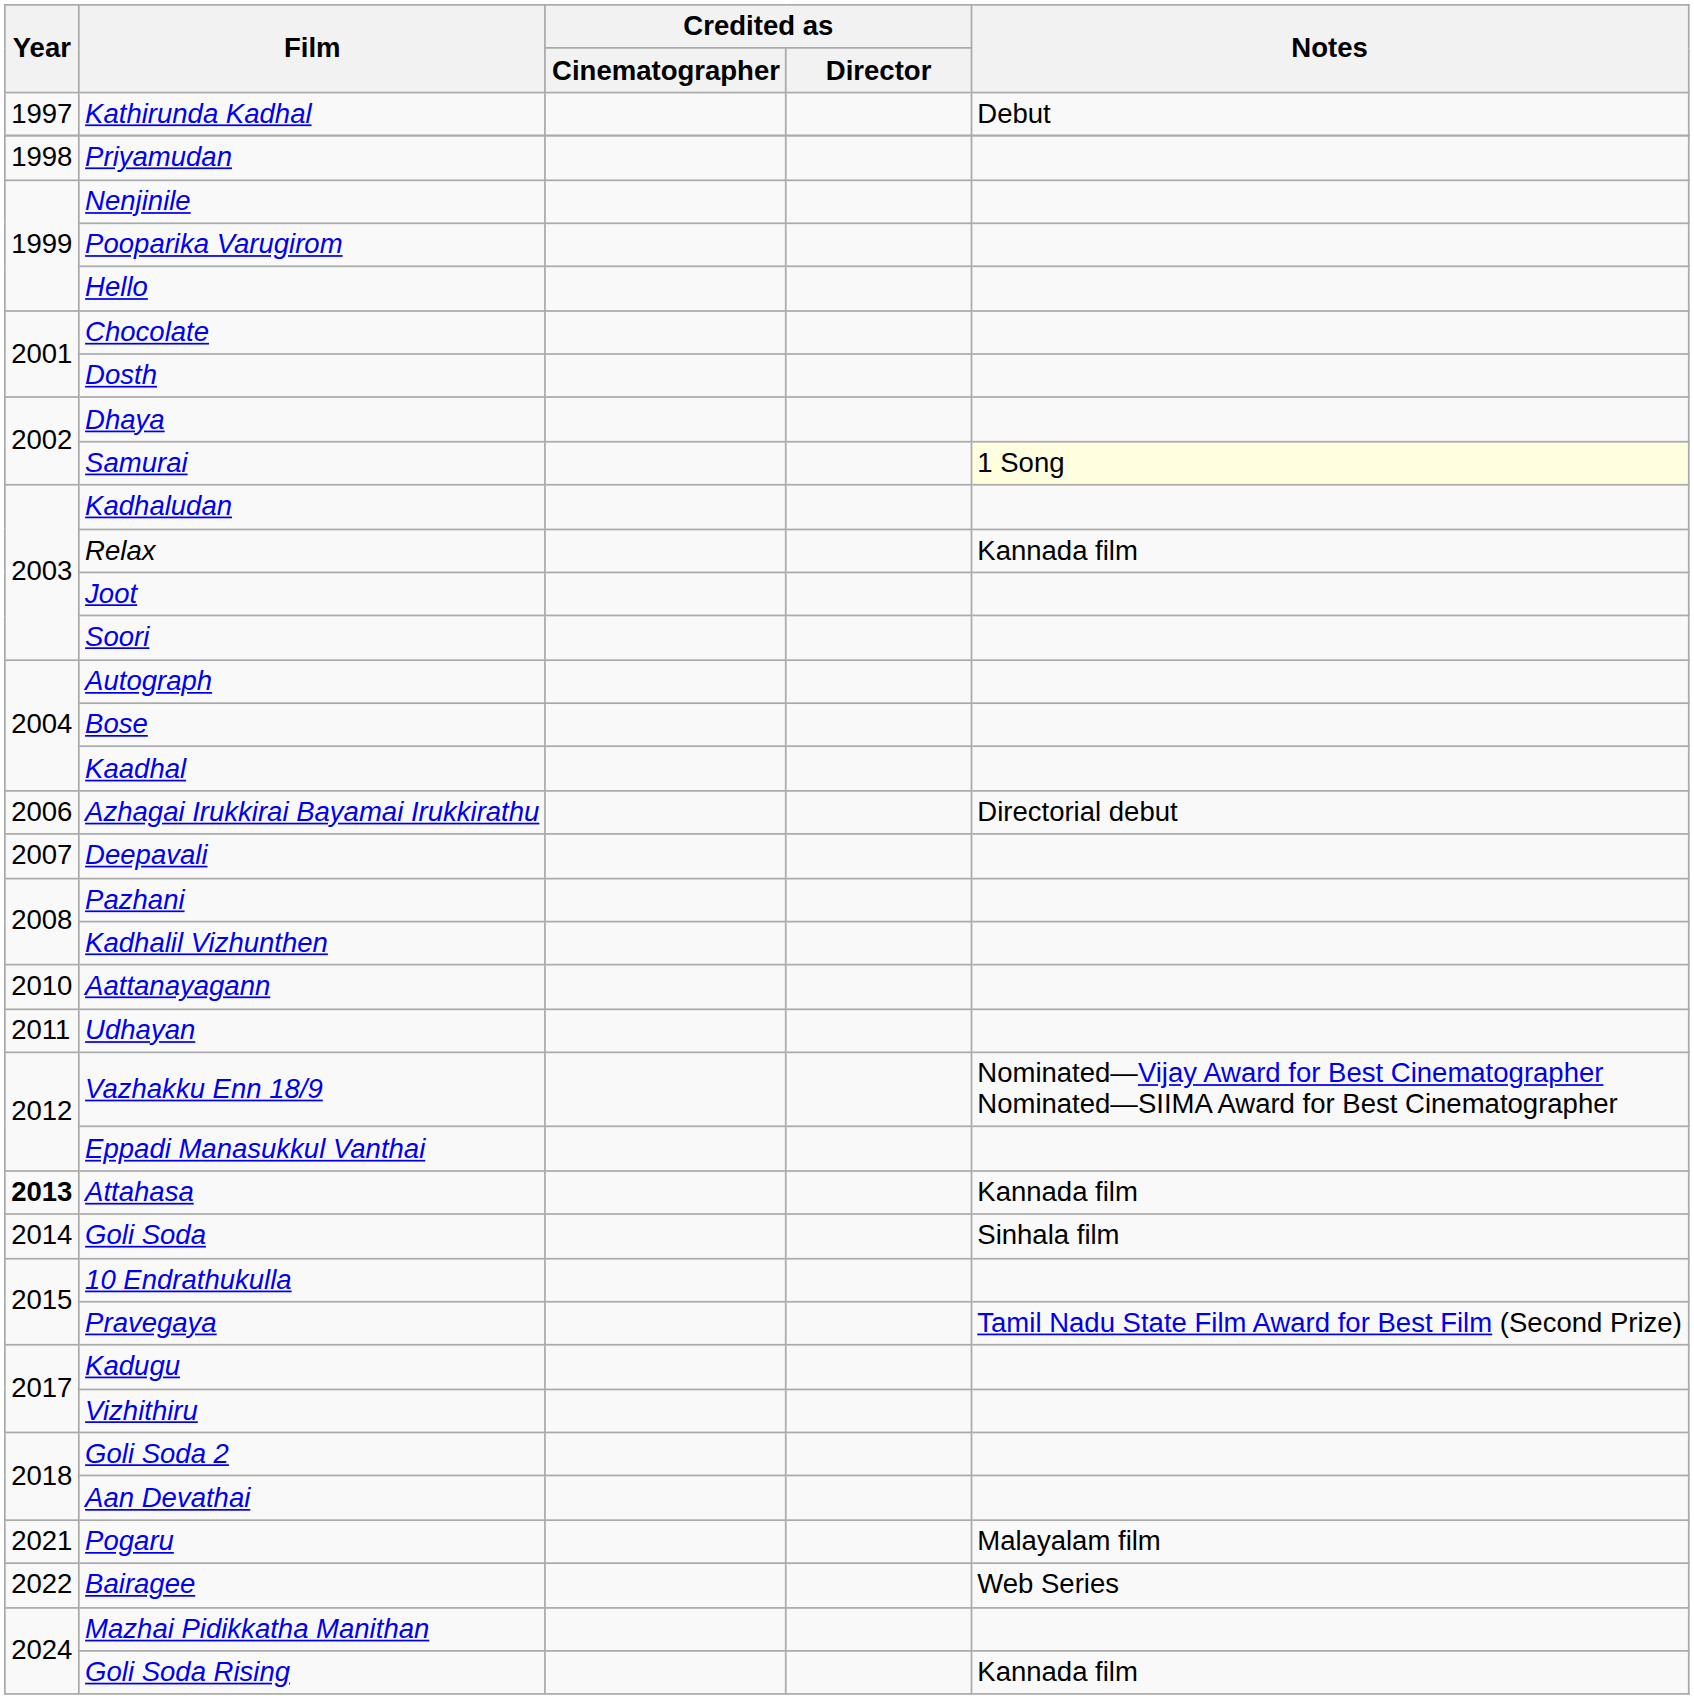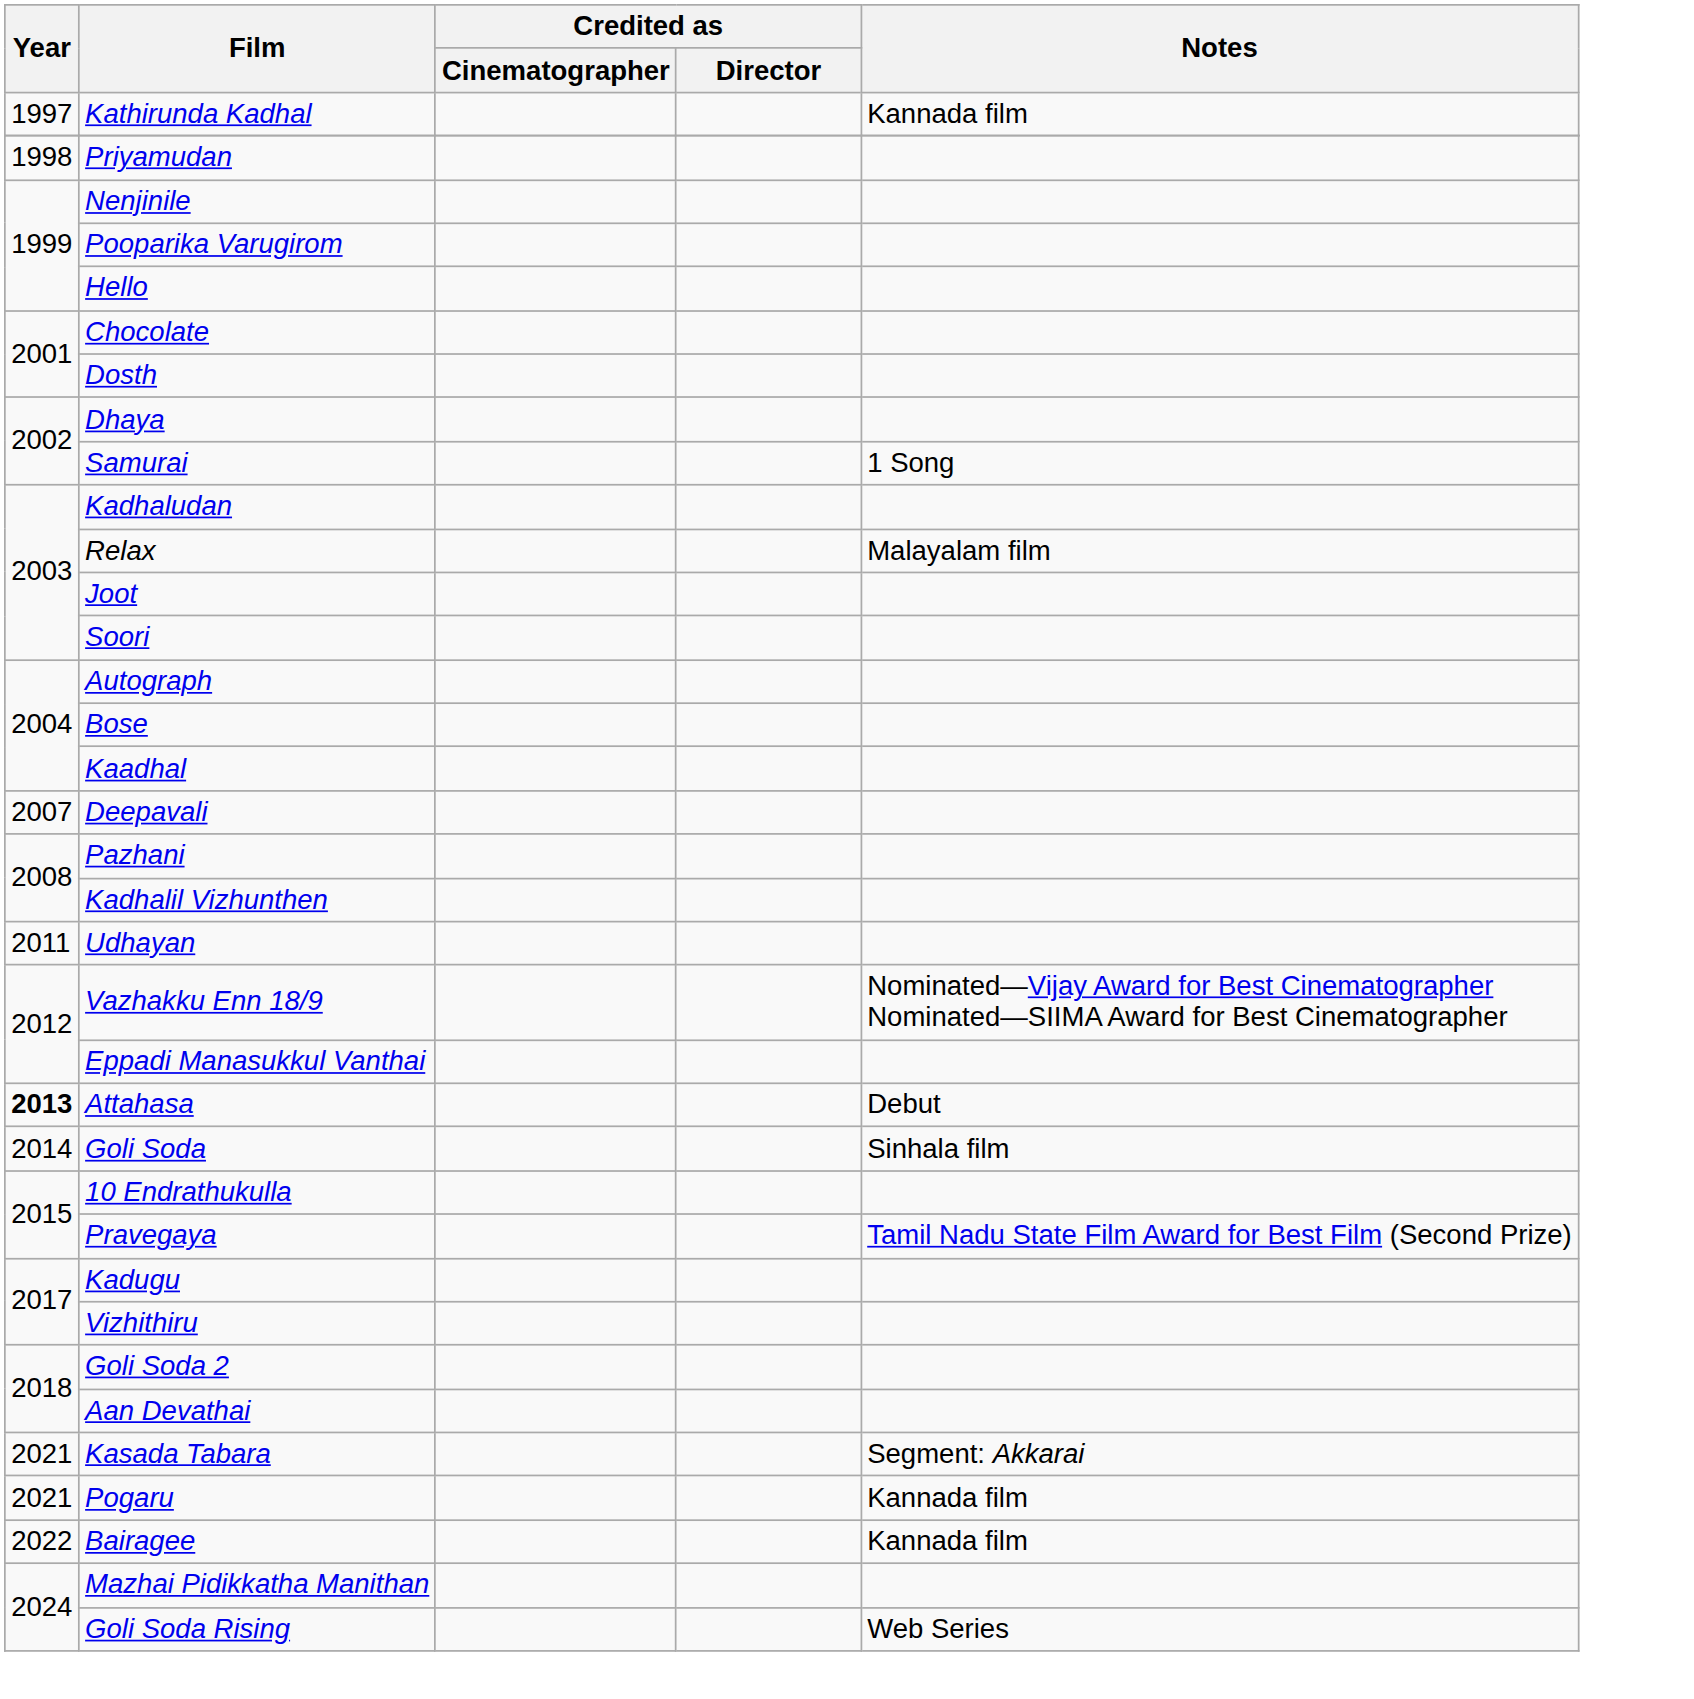 <table class="wikitable sortable">
 <tr>
 <th rowspan="2">Year</th>
 <th ! rowspan="2">Film</th>
 <th ! colspan="2">Credited as</th>
 <th ! rowspan="2" class="unsortable">Notes</th>
 </tr>
 <tr>
 <th style="width:100px;">Cinematographer</th>
 <th style="width:100px;">Director</th>
 </tr>
 <tr>
 <td>1997</td>
 <td><em><a href='#'>Kathirunda Kadhal</a></em></td>
 <td style="text-align:center;"></td>
 <td></td>
-<td>Debut</td>
+<td>Kannada film</td>
 </tr>
 <tr>
 </tr>
 <tr>
 <td>1998</td>
 <td><em><a href='#'>Priyamudan</a></em></td>
 <td style="text-align:center;"></td>
 <td></td>
 <td></td>
 </tr>
 <tr>
 <td rowspan="3">1999</td>
 <td><em><a href='#'>Nenjinile</a></em></td>
 <td style="text-align:center;"></td>
 <td></td>
 <td></td>
 </tr>
 <tr>
 <td><em><a href='#'>Pooparika Varugirom</a></em></td>
 <td style="text-align:center;"></td>
 <td></td>
 <td></td>
 </tr>
 <tr>
 <td><em><a href='#'>Hello</a></em></td>
 <td style="text-align:center;"></td>
 <td></td>
 <td></td>
 </tr>
 <tr>
 <td rowspan="2">2001</td>
 <td><em><a href='#'>Chocolate</a></em></td>
 <td style="text-align:center;"></td>
 <td></td>
 <td></td>
 </tr>
 <tr>
 <td><em><a href='#'>Dosth</a></em></td>
 <td style="text-align:center;"></td>
 <td></td>
 <td></td>
 </tr>
 <tr>
 <td rowspan="2">2002</td>
 <td><em><a href='#'>Dhaya</a></em></td>
 <td style="text-align:center;"></td>
 <td></td>
 <td></td>
 </tr>
 <tr>
 <td><em><a href='#'>Samurai</a></em></td>
 <td style="text-align:center;"></td>
 <td></td>
-<td style="background: lightyellow;">1 Song</td>
+<td>1 Song</td>
 </tr>
 <tr>
 <td rowspan="4">2003</td>
 <td><em><a href='#'>Kadhaludan</a></em></td>
 <td style="text-align:center;"></td>
 <td></td>
 <td></td>
 </tr>
 <tr>
 <td><em>Relax</em></td>
 <td style="text-align:center;"></td>
 <td></td>
-<td>Kannada film</td>
+<td>Malayalam film</td>
 </tr>
 <tr>
 <td><em><a href='#'>Joot</a></em></td>
 <td style="text-align:center;"></td>
 <td></td>
 <td></td>
 </tr>
 <tr>
 <td><em><a href='#'>Soori</a></em></td>
 <td style="text-align:center;"></td>
 <td></td>
 <td></td>
 </tr>
 <tr>
 <td rowspan="3">2004</td>
 <td><em><a href='#'>Autograph</a></em></td>
 <td style="text-align:center;"></td>
 <td></td>
 <td></td>
 </tr>
 <tr>
 <td><em><a href='#'>Bose</a></em></td>
 <td style="text-align:center;"></td>
 <td></td>
 <td></td>
 </tr>
 <tr>
 <td><em><a href='#'>Kaadhal</a></em></td>
 <td style="text-align:center;"></td>
 <td></td>
 <td></td>
 </tr>
 <tr>
-<td>2006</td>
-<td><em><a href='#'>Azhagai Irukkirai Bayamai Irukkirathu</a></em></td>
-<td style="text-align:center;"></td>
-<td style="text-align:center;"></td>
-<td>Directorial debut</td>
-</tr>
-<tr>
 <td>2007</td>
 <td><em><a href='#'>Deepavali</a></em></td>
 <td style="text-align:center;"></td>
 <td></td>
 <td></td>
 </tr>
 <tr>
 <td rowspan="2">2008</td>
 <td><em><a href='#'>Pazhani</a></em></td>
 <td style="text-align:center;"></td>
 <td></td>
 <td></td>
 </tr>
 <tr>
 <td><em><a href='#'>Kadhalil Vizhunthen</a></em></td>
-<td style="text-align:center;"></td>
-<td></td>
-<td></td>
-</tr>
-<tr>
-<td>2010</td>
-<td><em><a href='#'>Aattanayagann</a></em></td>
 <td style="text-align:center;"></td>
 <td></td>
 <td></td>
 </tr>
 <tr>
 <td>2011</td>
 <td><em><a href='#'>Udhayan</a></em></td>
 <td style="text-align:center;"></td>
 <td></td>
 <td></td>
 </tr>
 <tr>
 <td rowspan="2">2012</td>
 <td><em><a href='#'>Vazhakku Enn 18/9</a></em></td>
 <td style="text-align:center;"></td>
 <td></td>
 <td>Nominated—<a href='#'>Vijay Award for Best Cinematographer</a><br>Nominated—SIIMA Award for Best Cinematographer</td>
 </tr>
 <tr>
 <td><em><a href='#'>Eppadi Manasukkul Vanthai</a></em></td>
 <td style="text-align:center;"></td>
 <td></td>
 <td></td>
 </tr>
 <tr>
 <td><strong>2013</strong></td>
 <td><em><a href='#'>Attahasa</a></em></td>
 <td style="text-align:center;"></td>
 <td></td>
-<td>Kannada film</td>
+<td>Debut</td>
 </tr>
 <tr>
 <td>2014</td>
 <td><em><a href='#'>Goli Soda</a></em></td>
 <td style="text-align:center;"></td>
 <td style="text-align:center;"></td>
 <td>Sinhala film</td>
 </tr>
 <tr>
 <td rowspan="2">2015</td>
 <td><em><a href='#'>10 Endrathukulla</a></em></td>
 <td style="text-align:center;"></td>
 <td style="text-align:center;"></td>
 <td></td>
 </tr>
 <tr>
 <td><em><a href='#'>Pravegaya</a></em></td>
 <td style="text-align:center;"></td>
 <td></td>
 <td><a href='#'>Tamil Nadu State Film Award for Best Film</a> (Second Prize)</td>
 </tr>
 <tr>
 <td rowspan="2">2017</td>
 <td><em><a href='#'>Kadugu</a></em></td>
 <td style="text-align:center;"></td>
 <td style="text-align:center;"></td>
 <td></td>
 </tr>
 <tr>
 <td><em><a href='#'>Vizhithiru</a></em></td>
 <td style="text-align:center;"></td>
 <td></td>
 <td></td>
 </tr>
 <tr>
 <td rowspan="2">2018</td>
 <td><em><a href='#'>Goli Soda 2</a></em></td>
 <td style="text-align:center;"></td>
 <td style="text-align:center;"></td>
 <td></td>
 </tr>
 <tr>
 <td><em><a href='#'>Aan Devathai</a></em></td>
 <td style="text-align:center;"></td>
 <td style="text-align:center;"></td>
 <td></td>
 </tr>
 <tr>
 <td>2021</td>
+<td><em><a href='#'>Kasada Tabara</a></em></td>
+<td style="text-align:center;"></td>
+<td></td>
+<td>Segment: <em>Akkarai</em></td>
+</tr>
+<tr>
+<td>2021</td>
 <td><em><a href='#'>Pogaru</a></em></td>
 <td style="text-align:center;"></td>
 <td></td>
-<td>Malayalam film</td>
+<td>Kannada film</td>
 </tr>
 <tr>
 <td>2022</td>
 <td><em><a href='#'>Bairagee</a></em></td>
 <td style="text-align:center;"></td>
 <td style="text-align:center;"></td>
-<td>Web Series</td>
+<td>Kannada film</td>
 </tr>
 <tr>
 <td rowspan="2">2024</td>
 <td><em><a href='#'>Mazhai Pidikkatha Manithan</a></em></td>
 <td style="text-align:center;"></td>
 <td style="text-align:center;"></td>
 <td></td>
 </tr>
 <tr>
 <td><em><a href='#'>Goli Soda Rising</a></em></td>
 <td style="text-align:center;"></td>
 <td style="text-align:center;"></td>
-<td>Kannada film</td>
+<td>Web Series</td>
 </tr>
 </table>
